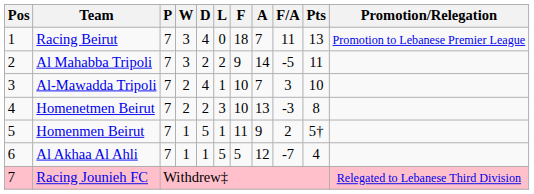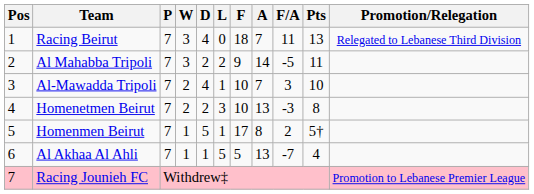 <table class="wikitable" border="1">
 <tr>
 <th>Pos</th>
 <th>Team</th>
 <th align=center>P</th>
 <th align=center>W</th>
 <th align=center>D</th>
 <th align=center>L</th>
 <th>F</th>
 <th>A</th>
 <th>F/A</th>
 <th>Pts</th>
 <th>Promotion/Relegation</th>
 </tr>
 <tr -bgcolor=#ccffcc>
 <td>1</td>
 <td><a href='#'>Racing Beirut</a></td>
 <td align=center>7</td>
 <td align=center>3</td>
 <td align=center>4</td>
 <td align=center>0</td>
 <td>18</td>
 <td>7</td>
 <td align=center>11</td>
 <td align=center>13</td>
-<td><small><a href='#'>Promotion to Lebanese Premier League</a> </small></td>
+<td align=center><small><a href='#'>Relegated to Lebanese Third Division</a></small></td>
 </tr>
 <tr>
 <td>2</td>
 <td><a href='#'>Al Mahabba Tripoli</a></td>
 <td align=center>7</td>
 <td align=center>3</td>
 <td align=center>2</td>
 <td align=center>2</td>
 <td>9</td>
 <td>14</td>
 <td align=center>-5</td>
 <td align=center>11</td>
 <td></td>
 </tr>
 <tr>
 <td>3</td>
 <td><a href='#'>Al-Mawadda Tripoli</a></td>
 <td align=center>7</td>
 <td align=center>2</td>
 <td align=center>4</td>
 <td align=center>1</td>
 <td>10</td>
 <td>7</td>
 <td align=center>3</td>
 <td align=center>10</td>
 <td></td>
 </tr>
 <tr>
 <td>4</td>
 <td><a href='#'>Homenetmen Beirut</a></td>
 <td align=center>7</td>
 <td align=center>2</td>
 <td align=center>2</td>
 <td align=center>3</td>
 <td>10</td>
 <td>13</td>
 <td align=center>-3</td>
 <td align=center>8</td>
 <td></td>
 </tr>
 <tr>
 <td>5</td>
 <td><a href='#'>Homenmen Beirut</a></td>
 <td align=center>7</td>
 <td align=center>1</td>
 <td align=center>5</td>
 <td align=center>1</td>
-<td>11</td>
-<td>9</td>
+<td>17</td>
+<td>8</td>
 <td align=center>2</td>
 <td align=center>5†</td>
 <td></td>
 </tr>
 <tr>
 <td>6</td>
 <td><a href='#'>Al Akhaa Al Ahli</a></td>
 <td align=center>7</td>
 <td align=center>1</td>
 <td align=center>1</td>
 <td align=center>5</td>
 <td>5</td>
-<td>12</td>
+<td>13</td>
 <td align=center>-7</td>
 <td align=center>4</td>
 <td></td>
 </tr>
 <tr bgcolor=pink>
 <td>7</td>
 <td><a href='#'>Racing Jounieh FC</a></td>
 <td colspan=8>Withdrew‡</td>
-<td align=center><small><a href='#'>Relegated to Lebanese Third Division</a></small></td>
+<td><small><a href='#'>Promotion to Lebanese Premier League</a> </small></td>
 </tr>
 </table>
